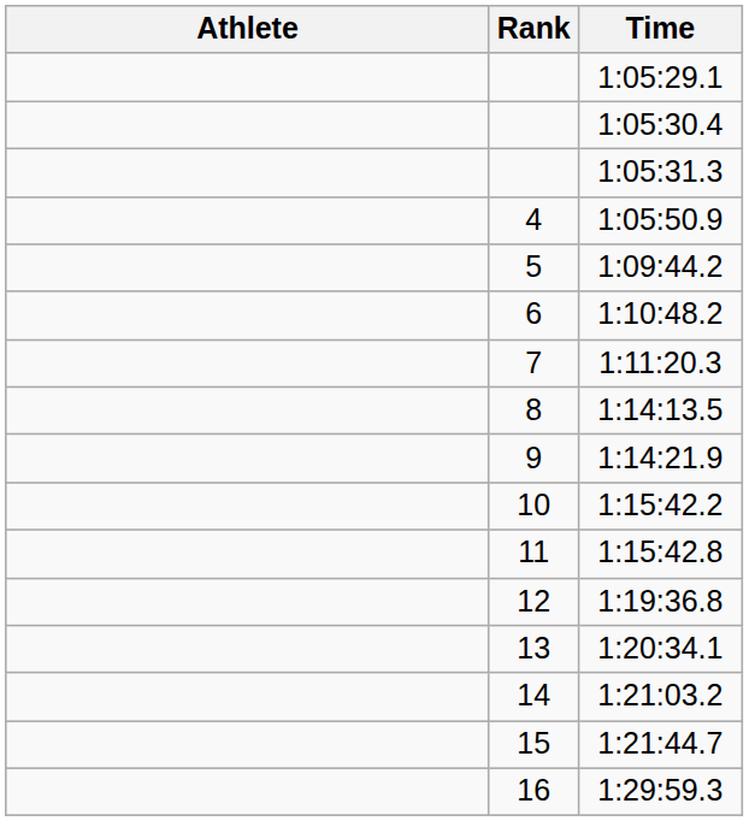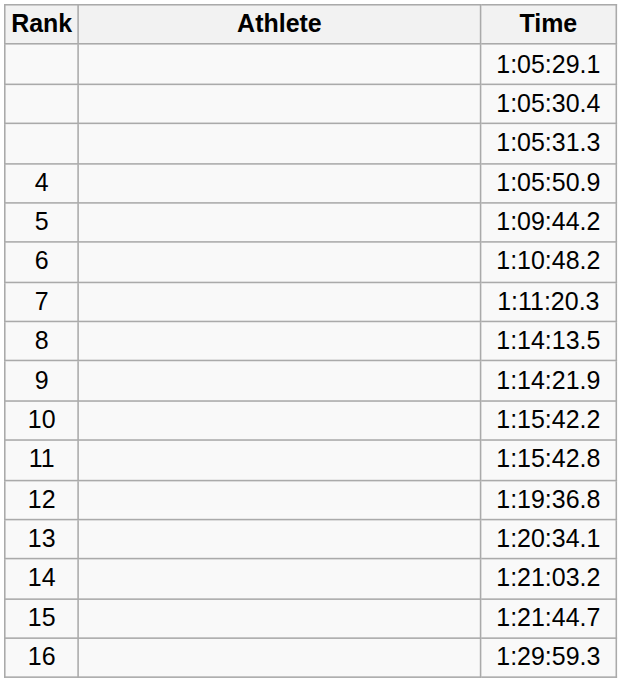 <table class=wikitable style="text-align:center">
 <tr>
+<th width=40>Rank</th>
 <th width=250>Athlete</th>
-<th width=40>Rank</th>
 <th width=80>Time</th>
 </tr>
 <tr>
+<td></td>
 <td align=left></td>
-<td></td>
 <td>1:05:29.1</td>
 </tr>
 <tr>
+<td></td>
 <td align=left></td>
-<td></td>
 <td>1:05:30.4</td>
 </tr>
 <tr>
+<td></td>
 <td align=left></td>
-<td></td>
 <td>1:05:31.3</td>
 </tr>
 <tr>
+<td>4</td>
 <td align=left></td>
-<td>4</td>
 <td>1:05:50.9</td>
 </tr>
 <tr>
+<td>5</td>
 <td align=left></td>
-<td>5</td>
 <td>1:09:44.2</td>
 </tr>
 <tr>
+<td>6</td>
 <td align=left></td>
-<td>6</td>
 <td>1:10:48.2</td>
 </tr>
 <tr>
+<td>7</td>
 <td align=left></td>
-<td>7</td>
 <td>1:11:20.3</td>
 </tr>
 <tr>
+<td>8</td>
 <td align=left></td>
-<td>8</td>
 <td>1:14:13.5</td>
 </tr>
 <tr>
+<td>9</td>
 <td align=left></td>
-<td>9</td>
 <td>1:14:21.9</td>
 </tr>
 <tr>
+<td>10</td>
 <td align=left></td>
-<td>10</td>
 <td>1:15:42.2</td>
 </tr>
 <tr>
+<td>11</td>
 <td align=left></td>
-<td>11</td>
 <td>1:15:42.8</td>
 </tr>
 <tr>
+<td>12</td>
 <td align=left></td>
-<td>12</td>
 <td>1:19:36.8</td>
 </tr>
 <tr>
+<td>13</td>
 <td align=left></td>
-<td>13</td>
 <td>1:20:34.1</td>
 </tr>
 <tr>
+<td>14</td>
 <td align=left></td>
-<td>14</td>
 <td>1:21:03.2</td>
 </tr>
 <tr>
+<td>15</td>
 <td align=left></td>
-<td>15</td>
 <td>1:21:44.7</td>
 </tr>
 <tr>
+<td>16</td>
 <td align=left></td>
-<td>16</td>
 <td>1:29:59.3</td>
 </tr>
 </table>
